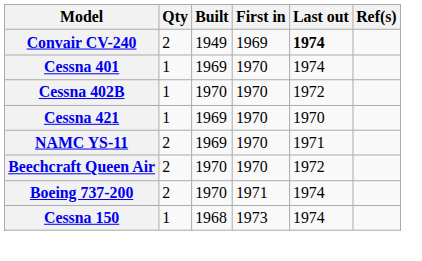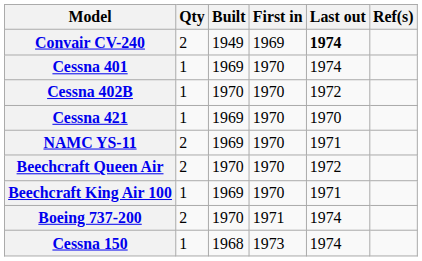 <table class="wikitable plainrowheaders sortable">
 <tr>
 <th scope=col>Model</th>
 <th scope=col>Qty</th>
 <th scope=col>Built</th>
 <th scope=col>First in</th>
 <th scope=col>Last out</th>
 <th scope=col class=unsortable>Ref(s)</th>
 </tr>
 <tr>
 <th scope=row><a href='#'>Convair CV-240</a></th>
 <td>2</td>
 <td>1949</td>
 <td>1969</td>
 <td><strong>1974</strong></td>
 <td align=center></td>
 </tr>
 <tr>
 <th scope=row><a href='#'>Cessna 401</a></th>
 <td>1</td>
 <td>1969</td>
 <td>1970</td>
 <td>1974</td>
 <td align=center></td>
 </tr>
 <tr>
 <th scope=row><a href='#'>Cessna 402B</a></th>
 <td>1</td>
 <td>1970</td>
 <td>1970</td>
 <td>1972</td>
 <td align=center></td>
 </tr>
 <tr>
 <th scope=row><a href='#'>Cessna 421</a></th>
 <td>1</td>
 <td>1969</td>
 <td>1970</td>
 <td>1970</td>
 <td align=center></td>
 </tr>
 <tr>
 <th scope=row><a href='#'>NAMC YS-11</a></th>
 <td>2</td>
 <td>1969</td>
 <td>1970</td>
 <td>1971</td>
 <td align=center></td>
 </tr>
 <tr>
 <th scope=row><a href='#'>Beechcraft Queen Air</a></th>
 <td>2</td>
 <td>1970</td>
 <td>1970</td>
 <td>1972</td>
 <td align=center></td>
 </tr>
 <tr>
+<th scope=row><a href='#'>Beechcraft King Air 100</a></th>
+<td>1</td>
+<td>1969</td>
+<td>1970</td>
+<td>1971</td>
+<td align=center></td>
+</tr>
+<tr>
 <th scope=row><a href='#'>Boeing 737-200</a></th>
 <td>2</td>
 <td>1970</td>
 <td>1971</td>
 <td>1974</td>
 <td align=center></td>
 </tr>
 <tr>
 <th scope=row><a href='#'>Cessna 150</a></th>
 <td>1</td>
 <td>1968</td>
 <td>1973</td>
 <td>1974</td>
 <td align=center></td>
 </tr>
 </table>
